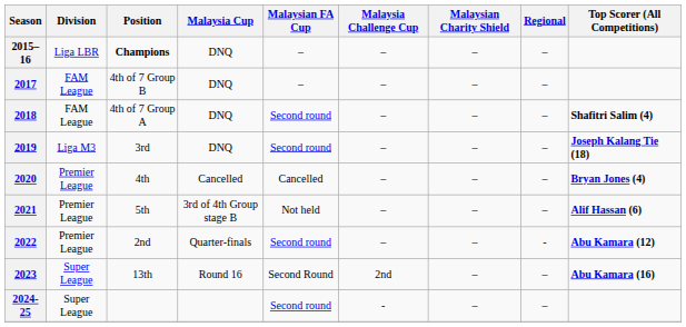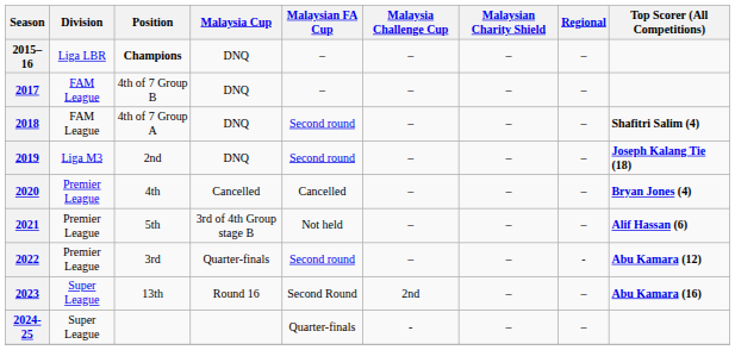 <table class="wikitable" style="font-size:89%;">
 <tr>
 <th>Season</th>
 <th>Division</th>
 <th>Position</th>
 <th><a href='#'>Malaysia Cup</a></th>
 <th><a href='#'>Malaysian FA Cup</a></th>
 <th><a href='#'>Malaysia Challenge Cup</a></th>
 <th><a href='#'>Malaysian Charity Shield</a></th>
 <th><a href='#'>Regional</a></th>
 <th>Top Scorer (All Competitions)</th>
 </tr>
 <tr>
 <th style="text-align:center;">2015–16</th>
 <td style="text-align:center;"><a href='#'>Liga LBR</a></td>
 <td style="text-align:center;"><strong>Champions</strong></td>
 <td style="text-align:center;">DNQ</td>
 <td style="text-align:center;">–</td>
 <td style="text-align:center;">–</td>
 <td style="text-align:center;">–</td>
 <td style="text-align:center;">–</td>
 <td></td>
 </tr>
 <tr>
 <th style="text-align:center;"><a href='#'>2017</a></th>
 <td style="text-align:center;"><a href='#'>FAM League</a></td>
 <td style="text-align:center;">4th of 7 Group B</td>
 <td style="text-align:center;">DNQ</td>
 <td style="text-align:center;">–</td>
 <td style="text-align:center;">–</td>
 <td style="text-align:center;">–</td>
 <td style="text-align:center;">–</td>
 <td></td>
 </tr>
 <tr>
 <th style="text-align:center;"><a href='#'>2018</a></th>
 <td style="text-align:center;">FAM League</td>
 <td style="text-align:center;">4th of 7 Group A</td>
 <td style="text-align:center;">DNQ</td>
 <td style="text-align:center;"><a href='#'>Second round</a></td>
 <td style="text-align:center;">–</td>
 <td style="text-align:center;">–</td>
 <td style="text-align:center;">–</td>
 <td><strong> Shafitri Salim (4)</strong></td>
 </tr>
 <tr>
 <th style="text-align:center;"><a href='#'>2019</a></th>
 <td style="text-align:center;"><a href='#'>Liga M3</a></td>
-<td style="text-align:center;">3rd</td>
+<td style="text-align:center;">2nd</td>
 <td style="text-align:center;">DNQ</td>
 <td style="text-align:center;"><a href='#'>Second round</a></td>
 <td style="text-align:center;">–</td>
 <td style="text-align:center;">–</td>
 <td style="text-align:center;">–</td>
 <td><strong> <a href='#'>Joseph Kalang Tie</a> (18)</strong></td>
 </tr>
 <tr>
 <th style="text-align:center;"><a href='#'>2020</a></th>
 <td style="text-align:center;"><a href='#'>Premier League</a></td>
 <td style="text-align:center;">4th</td>
 <td style="text-align:center;">Cancelled</td>
 <td style="text-align:center;">Cancelled</td>
 <td style="text-align:center;">–</td>
 <td style="text-align:center;">–</td>
 <td style="text-align:center;">–</td>
 <td><strong>      <a href='#'>Bryan Jones</a> (4)</strong></td>
 </tr>
 <tr>
 <th style="text-align:center;"><a href='#'>2021</a></th>
 <td style="text-align:center;">Premier League</td>
 <td style="text-align:center;">5th</td>
 <td style="text-align:center;">3rd of 4th Group stage B</td>
 <td style="text-align:center;">Not held</td>
 <td style="text-align:center;">–</td>
 <td style="text-align:center;">–</td>
 <td style="text-align:center;">–</td>
 <td><strong> <a href='#'>Alif Hassan</a> (6)</strong></td>
 </tr>
 <tr>
 <th style="text-align:center;"><a href='#'>2022</a></th>
 <td style="text-align:center;">Premier League</td>
-<td style="text-align:center;">2nd</td>
+<td style="text-align:center;">3rd</td>
 <td style="text-align:center;">Quarter-finals</td>
 <td style="text-align:center;"><a href='#'>Second round</a></td>
 <td style="text-align:center;">–</td>
 <td style="text-align:center;">–</td>
 <td style="text-align:center;">-</td>
 <td><strong> <a href='#'>Abu Kamara</a> (12)</strong></td>
 </tr>
 <tr>
 <th style="text-align:center;"><a href='#'>2023</a></th>
 <td style="text-align:center;"><a href='#'>Super League</a></td>
 <td style="text-align:center;">13th</td>
 <td style="text-align:center;">Round 16</td>
 <td style="text-align:center;">Second Round</td>
 <td style="text-align:center;">2nd</td>
 <td style="text-align:center;">–</td>
 <td style="text-align:center;">–</td>
 <td><strong> <a href='#'>Abu Kamara</a> (16)</strong></td>
 </tr>
 <tr>
 <th style="text-align:center;"><a href='#'>2024-25</a></th>
 <td style="text-align:center;">Super League</td>
 <td style="text-align:center;"></td>
 <td style="text-align:center;"></td>
-<td style="text-align:center;"><a href='#'>Second round</a></td>
+<td style="text-align:center;">Quarter-finals</td>
 <td style="text-align:center;">-</td>
 <td style="text-align:center;">–</td>
 <td style="text-align:center;">–</td>
 <td></td>
 </tr>
 <tr>
 </tr>
 </table>
